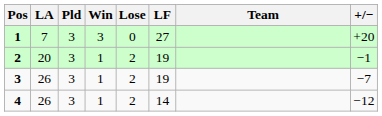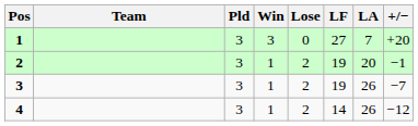 <table class="wikitable" style="font-size: 100%">
 <tr>
 <th width=20>Pos</th>
-<th width=25>LA</th>
+<th width=200>Team</th>
 <th width=25>Pld</th>
 <th width=25>Win</th>
 <th width=25>Lose</th>
 <th width=25>LF</th>
-<th width=200>Team</th>
+<th width=25>LA</th>
 <th width=25>+/−</th>
 </tr>
 <tr align=center style="background: #ccffcc;">
 <td><strong>1</strong></td>
-<td>7</td>
+<td align="left"></td>
 <td>3</td>
 <td>3</td>
 <td>0</td>
 <td>27</td>
-<td align="left"></td>
+<td>7</td>
 <td>+20</td>
 </tr>
 <tr align=center style="background: #ccffcc;">
 <td><strong>2</strong></td>
-<td>20</td>
+<td align="left"></td>
 <td>3</td>
 <td>1</td>
 <td>2</td>
 <td>19</td>
-<td align="left"></td>
+<td>20</td>
 <td>−1</td>
 </tr>
 <tr align=center>
 <td><strong>3</strong></td>
-<td>26</td>
+<td align="left"></td>
 <td>3</td>
 <td>1</td>
 <td>2</td>
 <td>19</td>
-<td align="left"></td>
+<td>26</td>
 <td>−7</td>
 </tr>
 <tr align=center>
 <td><strong>4</strong></td>
-<td>26</td>
+<td align="left"></td>
 <td>3</td>
 <td>1</td>
 <td>2</td>
 <td>14</td>
-<td align="left"></td>
+<td>26</td>
 <td>−12</td>
 </tr>
 </table>
